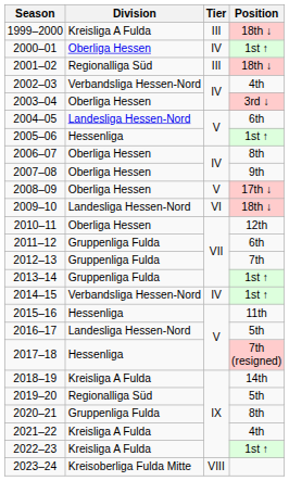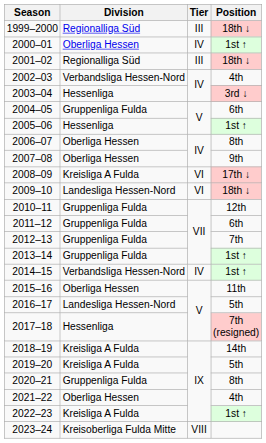 <table class="wikitable">
 <tr>
 <th>Season</th>
 <th>Division</th>
 <th>Tier</th>
 <th>Position</th>
 </tr>
 <tr align="center">
 <td>1999–2000</td>
-<td align="left">Kreisliga A Fulda</td>
+<td align="left"><a href='#'>Regionalliga Süd</a></td>
 <td>III</td>
 <td style="background:#ffcccc">18th ↓</td>
 </tr>
 <tr align="center">
 <td>2000–01</td>
 <td align="left"><a href='#'>Oberliga Hessen</a></td>
 <td>IV</td>
 <td style="background:#ddffdd">1st ↑</td>
 </tr>
 <tr align="center">
 <td>2001–02</td>
 <td align="left">Regionalliga Süd</td>
 <td>III</td>
 <td style="background:#ffcccc">18th ↓</td>
 </tr>
 <tr align="center">
 <td>2002–03</td>
 <td align="left">Verbandsliga Hessen-Nord</td>
 <td rowspan=2>IV</td>
 <td>4th</td>
 </tr>
 <tr align="center">
 <td>2003–04</td>
-<td align="left">Oberliga Hessen</td>
+<td align="left">Hessenliga</td>
 <td style="background:#ffcccc">3rd ↓</td>
 </tr>
 <tr align="center">
 <td>2004–05</td>
-<td align="left"><a href='#'>Landesliga Hessen-Nord</a></td>
+<td align="left">Gruppenliga Fulda</td>
 <td rowspan=2>V</td>
 <td>6th</td>
 </tr>
 <tr align="center">
 <td>2005–06</td>
 <td align="left">Hessenliga</td>
 <td style="background:#ddffdd">1st ↑</td>
 </tr>
 <tr align="center">
 <td>2006–07</td>
 <td align="left">Oberliga Hessen</td>
 <td rowspan=2>IV</td>
 <td>8th</td>
 </tr>
 <tr align="center">
 <td>2007–08</td>
 <td align="left">Oberliga Hessen</td>
 <td>9th</td>
 </tr>
 <tr align="center">
 <td>2008–09</td>
-<td align="left">Oberliga Hessen</td>
-<td>V</td>
+<td align="left">Kreisliga A Fulda</td>
+<td>VI</td>
 <td style="background:#ffcccc">17th ↓</td>
 </tr>
 <tr align="center">
 <td>2009–10</td>
 <td align="left">Landesliga Hessen-Nord</td>
 <td>VI</td>
 <td style="background:#ffcccc">18th ↓</td>
 </tr>
 <tr align="center">
 <td>2010–11</td>
-<td align="left">Oberliga Hessen</td>
+<td align="left">Gruppenliga Fulda</td>
 <td rowspan=4>VII</td>
 <td>12th</td>
 </tr>
 <tr align="center">
 <td>2011–12</td>
 <td align="left">Gruppenliga Fulda</td>
 <td>6th</td>
 </tr>
 <tr align="center">
 <td>2012–13</td>
 <td align="left">Gruppenliga Fulda</td>
 <td>7th</td>
 </tr>
 <tr align="center">
 <td>2013–14</td>
 <td align="left">Gruppenliga Fulda</td>
 <td style="background:#ddffdd">1st ↑</td>
 </tr>
 <tr align="center">
 <td>2014–15</td>
 <td align="left">Verbandsliga Hessen-Nord</td>
 <td>IV</td>
 <td style="background:#ddffdd">1st ↑</td>
 </tr>
 <tr align="center">
 <td>2015–16</td>
-<td align="left">Hessenliga</td>
+<td align="left">Oberliga Hessen</td>
 <td rowspan=3>V</td>
 <td>11th</td>
 </tr>
 <tr align="center">
 <td>2016–17</td>
 <td align="left">Landesliga Hessen-Nord</td>
 <td>5th</td>
 </tr>
 <tr align="center">
 <td>2017–18</td>
 <td align="left">Hessenliga</td>
 <td style="background:#ffcccc">7th<br>(resigned)</td>
 </tr>
 <tr align="center">
 <td>2018–19</td>
 <td align="left">Kreisliga A Fulda</td>
 <td rowspan=5>IX</td>
 <td>14th</td>
 </tr>
 <tr align="center">
 <td>2019–20</td>
-<td align="left">Regionalliga Süd</td>
+<td align="left">Kreisliga A Fulda</td>
 <td>5th</td>
 </tr>
 <tr align="center">
 <td>2020–21</td>
 <td align="left">Gruppenliga Fulda</td>
 <td>8th</td>
 </tr>
 <tr align="center">
 <td>2021–22</td>
-<td align="left">Kreisliga A Fulda</td>
+<td align="left">Oberliga Hessen</td>
 <td>4th</td>
 </tr>
 <tr align="center">
 <td>2022–23</td>
 <td align="left">Kreisliga A Fulda</td>
 <td style="background:#ddffdd">1st ↑</td>
 </tr>
 <tr align="center">
 <td>2023–24</td>
 <td align="left">Kreisoberliga Fulda Mitte</td>
 <td>VIII</td>
 <td></td>
 </tr>
 </table>
